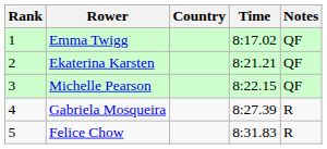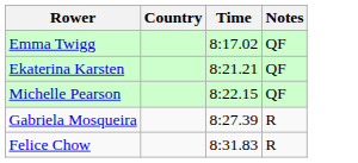 <table class="wikitable">
 <tr>
-<th>Rank</th>
 <th>Rower</th>
 <th>Country</th>
 <th>Time</th>
 <th>Notes</th>
 </tr>
 <tr bgcolor=ccffcc>
-<td>1</td>
 <td><a href='#'>Emma Twigg</a></td>
 <td></td>
 <td>8:17.02</td>
 <td>QF</td>
 </tr>
 <tr bgcolor=ccffcc>
-<td>2</td>
 <td><a href='#'>Ekaterina Karsten</a></td>
 <td></td>
 <td>8:21.21</td>
 <td>QF</td>
 </tr>
 <tr bgcolor=ccffcc>
-<td>3</td>
 <td><a href='#'>Michelle Pearson</a></td>
 <td></td>
 <td>8:22.15</td>
 <td>QF</td>
 </tr>
 <tr>
-<td>4</td>
 <td><a href='#'>Gabriela Mosqueira</a></td>
 <td></td>
 <td>8:27.39</td>
 <td>R</td>
 </tr>
 <tr>
-<td>5</td>
 <td><a href='#'>Felice Chow</a></td>
 <td></td>
 <td>8:31.83</td>
 <td>R</td>
 </tr>
 </table>
